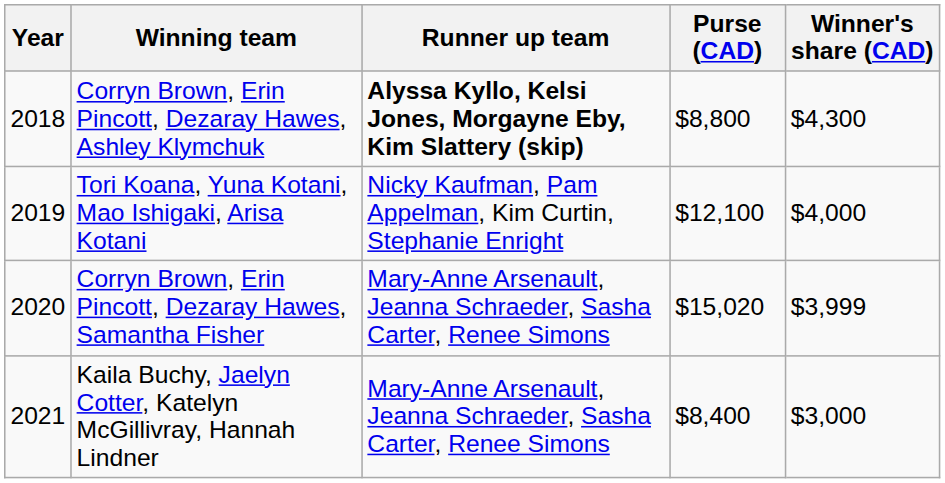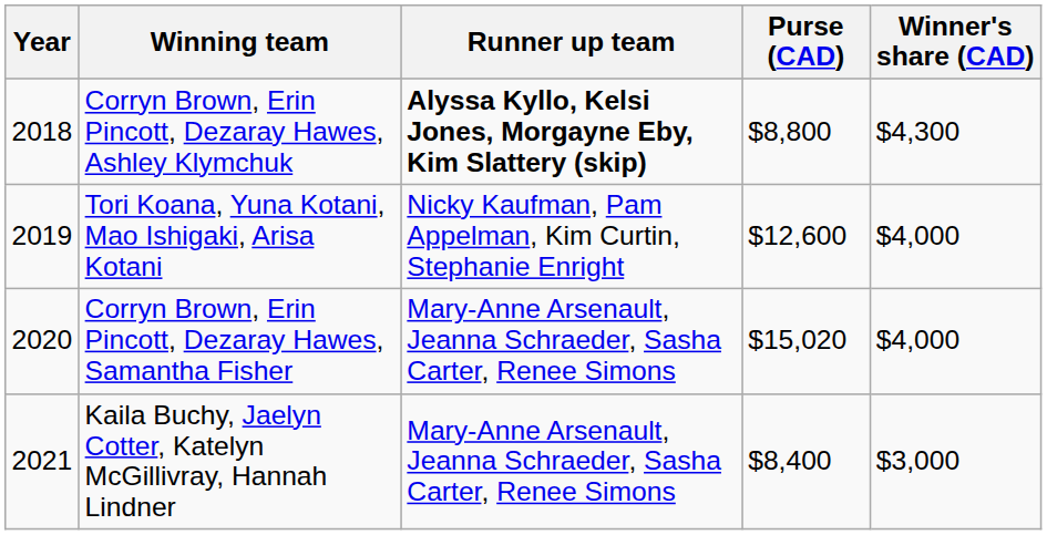 <table class="wikitable">
 <tr>
 <th scope="col">Year</th>
 <th scope="col">Winning team</th>
 <th scope="col">Runner up team</th>
 <th scope="col">Purse (<a href='#'>CAD</a>)</th>
 <th scope="col">Winner's share (<a href='#'>CAD</a>)</th>
 </tr>
 <tr>
 <td>2018</td>
 <td> <a href='#'>Corryn Brown</a>, <a href='#'>Erin Pincott</a>, <a href='#'>Dezaray Hawes</a>, <a href='#'>Ashley Klymchuk</a></td>
 <td><strong> Alyssa Kyllo, Kelsi Jones, Morgayne Eby, Kim Slattery (skip)</strong></td>
 <td>$8,800</td>
 <td>$4,300</td>
 </tr>
 <tr>
 <td>2019</td>
 <td> <a href='#'>Tori Koana</a>, <a href='#'>Yuna Kotani</a>, <a href='#'>Mao Ishigaki</a>, <a href='#'>Arisa Kotani</a></td>
 <td> <a href='#'>Nicky Kaufman</a>, <a href='#'>Pam Appelman</a>, Kim Curtin, <a href='#'>Stephanie Enright</a></td>
-<td>$12,100</td>
+<td>$12,600</td>
 <td>$4,000</td>
 </tr>
 <tr>
 <td>2020</td>
 <td> <a href='#'>Corryn Brown</a>, <a href='#'>Erin Pincott</a>, <a href='#'>Dezaray Hawes</a>, <a href='#'>Samantha Fisher</a></td>
 <td> <a href='#'>Mary-Anne Arsenault</a>, <a href='#'>Jeanna Schraeder</a>, <a href='#'>Sasha Carter</a>, <a href='#'>Renee Simons</a></td>
 <td>$15,020</td>
-<td>$3,999</td>
+<td>$4,000</td>
 </tr>
 <tr>
 <td>2021</td>
 <td> Kaila Buchy, <a href='#'>Jaelyn Cotter</a>, Katelyn McGillivray, Hannah Lindner</td>
 <td> <a href='#'>Mary-Anne Arsenault</a>, <a href='#'>Jeanna Schraeder</a>, <a href='#'>Sasha Carter</a>, <a href='#'>Renee Simons</a></td>
 <td>$8,400</td>
 <td>$3,000</td>
 </tr>
 </table>
